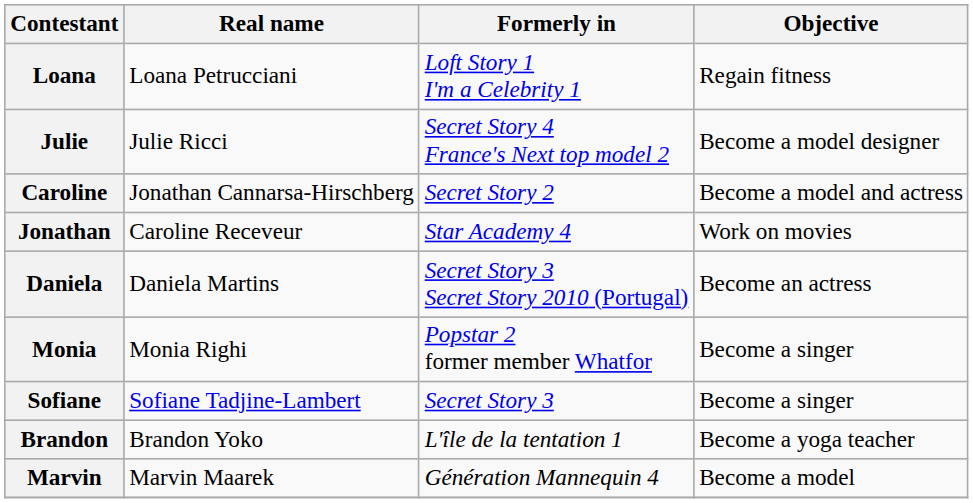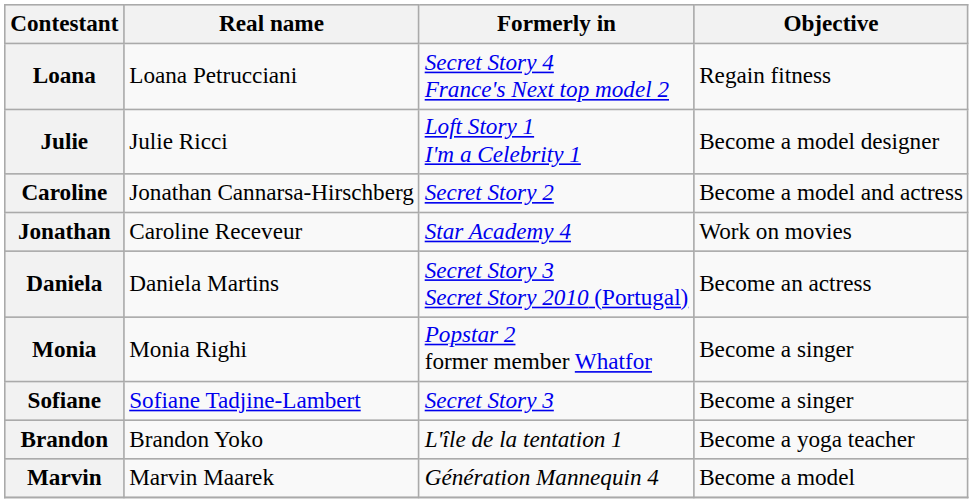 <table class="wikitable" style="font-size:90%;">
 <tr>
 <th>Contestant</th>
 <th>Real name</th>
 <th>Formerly in</th>
 <th>Objective</th>
 </tr>
 <tr>
 <th>Loana</th>
 <td>Loana Petrucciani</td>
-<td><a href='#'><em>Loft Story 1</em></a><br><a href='#'><em>I'm a Celebrity 1</em></a></td>
+<td><a href='#'><em>Secret Story 4</em></a><br><a href='#'><em>France's Next top model 2</em></a></td>
 <td>Regain fitness</td>
 </tr>
 <tr>
 <th>Julie</th>
 <td>Julie Ricci</td>
-<td><a href='#'><em>Secret Story 4</em></a><br><a href='#'><em>France's Next top model 2</em></a></td>
+<td><a href='#'><em>Loft Story 1</em></a><br><a href='#'><em>I'm a Celebrity 1</em></a></td>
 <td>Become a model designer</td>
 </tr>
 <tr>
 <th>Caroline</th>
 <td>Jonathan Cannarsa-Hirschberg</td>
 <td><a href='#'><em>Secret Story 2</em></a></td>
 <td>Become a model and actress</td>
 </tr>
 <tr>
 <th>Jonathan</th>
 <td>Caroline Receveur</td>
 <td><a href='#'><em>Star Academy 4</em></a></td>
 <td>Work on movies</td>
 </tr>
 <tr>
 <th>Daniela</th>
 <td>Daniela Martins</td>
 <td><a href='#'><em>Secret Story 3</em></a><br><a href='#'><em>Secret Story 2010</em> (Portugal)</a></td>
 <td>Become an actress</td>
 </tr>
 <tr>
 <th>Monia</th>
 <td>Monia Righi</td>
 <td><a href='#'><em>Popstar 2</em></a> <br> former member <a href='#'>Whatfor</a></td>
 <td>Become a singer</td>
 </tr>
 <tr>
 <th>Sofiane</th>
 <td><a href='#'>Sofiane Tadjine-Lambert</a></td>
 <td><a href='#'><em>Secret Story 3</em></a></td>
 <td>Become a singer</td>
 </tr>
 <tr>
 <th>Brandon</th>
 <td>Brandon Yoko</td>
 <td><em>L'île de la tentation 1</em></td>
 <td>Become a yoga teacher</td>
 </tr>
 <tr>
 <th>Marvin</th>
 <td>Marvin Maarek</td>
 <td><em>Génération Mannequin 4</em></td>
 <td>Become a model</td>
 </tr>
 <tr>
 </tr>
 </table>
